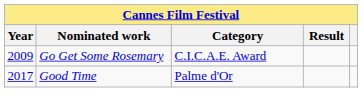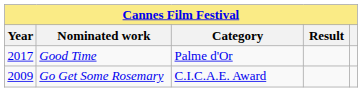 <table width="70%" class="wikitable sortable">
 <tr>
 <th colspan="5" style="background:#FAEB86;" align="center"><a href='#'>Cannes Film Festival</a></th>
 </tr>
 <tr>
 <th scope="col" style="width:1em;">Year</th>
 <th scope="col" style="width:39em;">Nominated work</th>
 <th scope="col" style="width:40em;">Category</th>
 <th scope="col" style="width:5em;">Result</th>
 <th scope="col" style="width:1em;" class="unsortable"></th>
 </tr>
 <tr>
+<td><a href='#'>2017</a></td>
+<td><em><a href='#'>Good Time</a></em></td>
+<td><a href='#'>Palme d'Or</a></td>
+<td></td>
+<td></td>
+</tr>
+<tr>
 <td><a href='#'>2009</a></td>
 <td><em><a href='#'>Go Get Some Rosemary</a></em></td>
 <td><a href='#'>C.I.C.A.E. Award</a></td>
 <td></td>
 <td></td>
 </tr>
-<tr>
-<td><a href='#'>2017</a></td>
-<td><em><a href='#'>Good Time</a></em></td>
-<td><a href='#'>Palme d'Or</a></td>
-<td></td>
-<td></td>
-</tr>
 </table>
